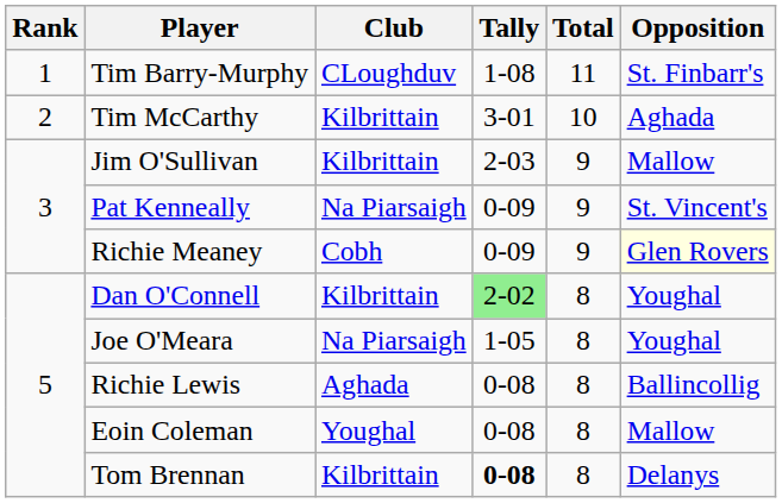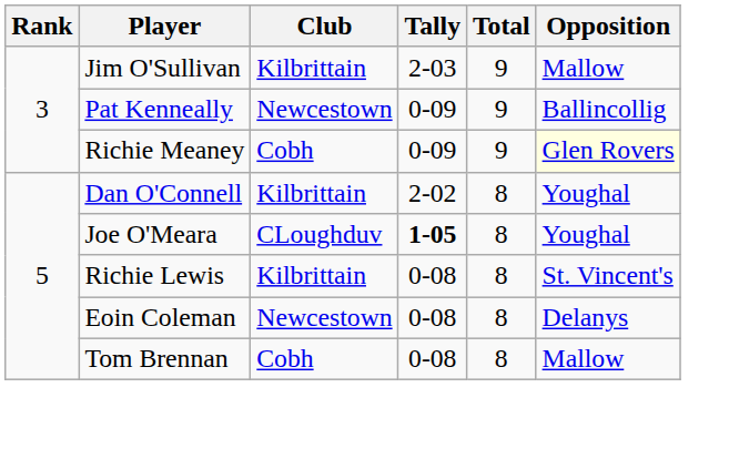 <table class="wikitable">
 <tr>
 <th>Rank</th>
 <th>Player</th>
 <th>Club</th>
 <th>Tally</th>
 <th>Total</th>
 <th>Opposition</th>
-</tr>
-<tr>
-<td rowspan="1" style="text-align:center;">1</td>
-<td>Tim Barry-Murphy</td>
-<td><a href='#'>CLoughduv</a></td>
-<td align=center>1-08</td>
-<td align=center>11</td>
-<td><a href='#'>St. Finbarr's</a></td>
-</tr>
-<tr>
-<td rowspan="1" style="text-align:center;">2</td>
-<td>Tim McCarthy</td>
-<td><a href='#'>Kilbrittain</a></td>
-<td align=center>3-01</td>
-<td align=center>10</td>
-<td><a href='#'>Aghada</a></td>
 </tr>
 <tr>
 <td rowspan="3" style="text-align:center;">3</td>
 <td>Jim O'Sullivan</td>
 <td><a href='#'>Kilbrittain</a></td>
 <td align=center>2-03</td>
 <td align=center>9</td>
 <td><a href='#'>Mallow</a></td>
 </tr>
 <tr>
 <td><a href='#'>Pat Kenneally</a></td>
-<td><a href='#'>Na Piarsaigh</a></td>
+<td><a href='#'>Newcestown</a></td>
 <td align=center>0-09</td>
 <td align=center>9</td>
-<td><a href='#'>St. Vincent's</a></td>
+<td><a href='#'>Ballincollig</a></td>
 </tr>
 <tr>
 <td>Richie Meaney</td>
 <td><a href='#'>Cobh</a></td>
 <td align=center>0-09</td>
 <td align=center>9</td>
 <td style="background: lightyellow;"><a href='#'>Glen Rovers</a></td>
 </tr>
 <tr>
 <td rowspan="5" style="text-align:center;">5</td>
 <td><a href='#'>Dan O'Connell</a></td>
 <td><a href='#'>Kilbrittain</a></td>
-<td align=center style="background: lightgreen;">2-02</td>
+<td align=center>2-02</td>
 <td align=center>8</td>
 <td><a href='#'>Youghal</a></td>
 </tr>
 <tr>
 <td>Joe O'Meara</td>
-<td><a href='#'>Na Piarsaigh</a></td>
-<td align=center>1-05</td>
+<td><a href='#'>CLoughduv</a></td>
+<td align=center><strong>1-05</strong></td>
 <td align=center>8</td>
 <td><a href='#'>Youghal</a></td>
 </tr>
 <tr>
 <td>Richie Lewis</td>
-<td><a href='#'>Aghada</a></td>
+<td><a href='#'>Kilbrittain</a></td>
 <td align=center>0-08</td>
 <td align=center>8</td>
-<td><a href='#'>Ballincollig</a></td>
+<td><a href='#'>St. Vincent's</a></td>
 </tr>
 <tr>
 <td>Eoin Coleman</td>
-<td><a href='#'>Youghal</a></td>
+<td><a href='#'>Newcestown</a></td>
+<td align=center>0-08</td>
+<td align=center>8</td>
+<td><a href='#'>Delanys</a></td>
+</tr>
+<tr>
+<td>Tom Brennan</td>
+<td><a href='#'>Cobh</a></td>
 <td align=center>0-08</td>
 <td align=center>8</td>
 <td><a href='#'>Mallow</a></td>
 </tr>
-<tr>
-<td>Tom Brennan</td>
-<td><a href='#'>Kilbrittain</a></td>
-<td align=center><strong>0-08</strong></td>
-<td align=center>8</td>
-<td><a href='#'>Delanys</a></td>
-</tr>
 </table>
